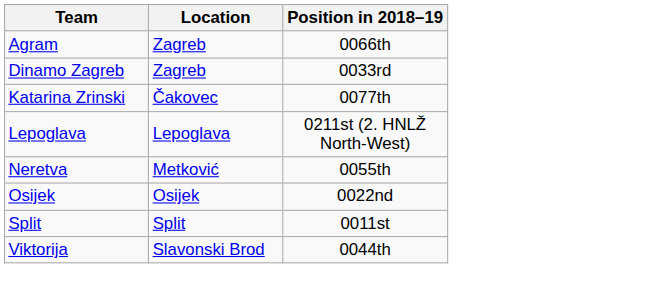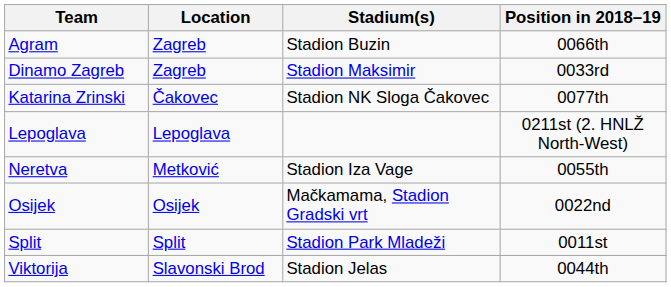 <table class="wikitable sortable" style="text-align: left;">
 <tr>
 <th width="130">Team</th>
 <th width="120">Location</th>
+<th width="200">Stadium(s)</th>
 <th width="150">Position in 2018–19</th>
 </tr>
 <tr>
 <td><a href='#'>Agram</a></td>
 <td><a href='#'>Zagreb</a></td>
+<td>Stadion Buzin</td>
 <td style="text-align:center;"><span>006</span>6th</td>
 </tr>
 <tr>
 <td><a href='#'>Dinamo Zagreb</a></td>
 <td><a href='#'>Zagreb</a></td>
+<td><a href='#'>Stadion Maksimir</a></td>
 <td style="text-align:center;"><span>003</span>3rd</td>
 </tr>
 <tr>
 <td><a href='#'>Katarina Zrinski</a></td>
 <td><a href='#'>Čakovec</a></td>
+<td>Stadion NK Sloga Čakovec</td>
 <td style="text-align:center;"><span>007</span>7th</td>
 </tr>
 <tr>
 <td><a href='#'>Lepoglava</a></td>
 <td><a href='#'>Lepoglava</a></td>
+<td></td>
 <td style="text-align:center;"><span>021</span>1st (2. HNLŽ North-West)</td>
 </tr>
 <tr>
 <td><a href='#'>Neretva</a></td>
 <td><a href='#'>Metković</a></td>
+<td>Stadion Iza Vage</td>
 <td style="text-align:center;"><span>005</span>5th</td>
 </tr>
 <tr>
 <td><a href='#'>Osijek</a></td>
 <td><a href='#'>Osijek</a></td>
+<td>Mačkamama, <a href='#'>Stadion Gradski vrt</a></td>
 <td style="text-align:center;"><span>002</span>2nd</td>
 </tr>
 <tr>
 <td><a href='#'>Split</a></td>
 <td><a href='#'>Split</a></td>
+<td><a href='#'>Stadion Park Mladeži</a></td>
 <td style="text-align:center;"><span>001</span>1st</td>
 </tr>
 <tr>
 <td><a href='#'>Viktorija</a></td>
 <td><a href='#'>Slavonski Brod</a></td>
+<td>Stadion Jelas</td>
 <td style="text-align:center;"><span>004</span>4th</td>
 </tr>
 </table>
